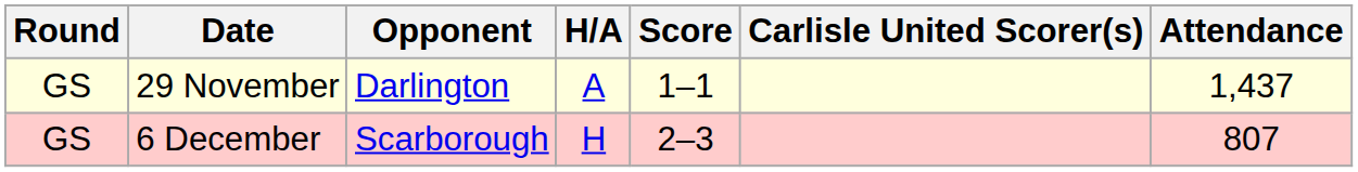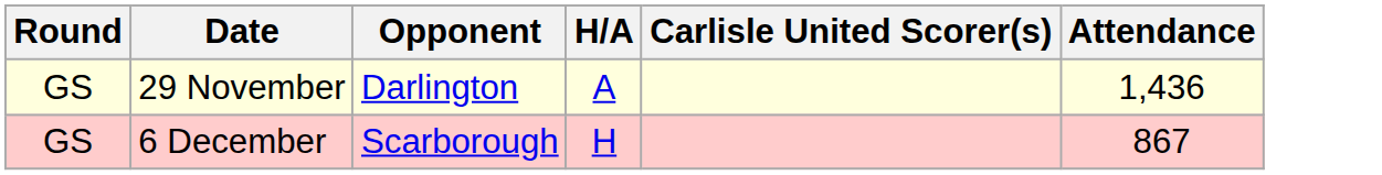 <table class="wikitable" style="text-align:center">
 <tr>
 <th>Round</th>
 <th>Date</th>
 <th>Opponent</th>
 <th>H/A</th>
-<th>Score</th>
 <th>Carlisle United Scorer(s)</th>
 <th>Attendance</th>
 </tr>
 <tr bgcolor=#ffffdd>
 <td>GS</td>
 <td align=left>29 November</td>
 <td align=left><a href='#'>Darlington</a></td>
 <td><a href='#'>A</a></td>
-<td>1–1</td>
 <td align=left></td>
-<td>1,437</td>
+<td>1,436</td>
 </tr>
 <tr bgcolor=#FFCCCC>
 <td>GS</td>
 <td align=left>6 December</td>
 <td align=left><a href='#'>Scarborough</a></td>
 <td><a href='#'>H</a></td>
-<td>2–3</td>
 <td align=left></td>
-<td>807</td>
+<td>867</td>
 </tr>
 </table>
